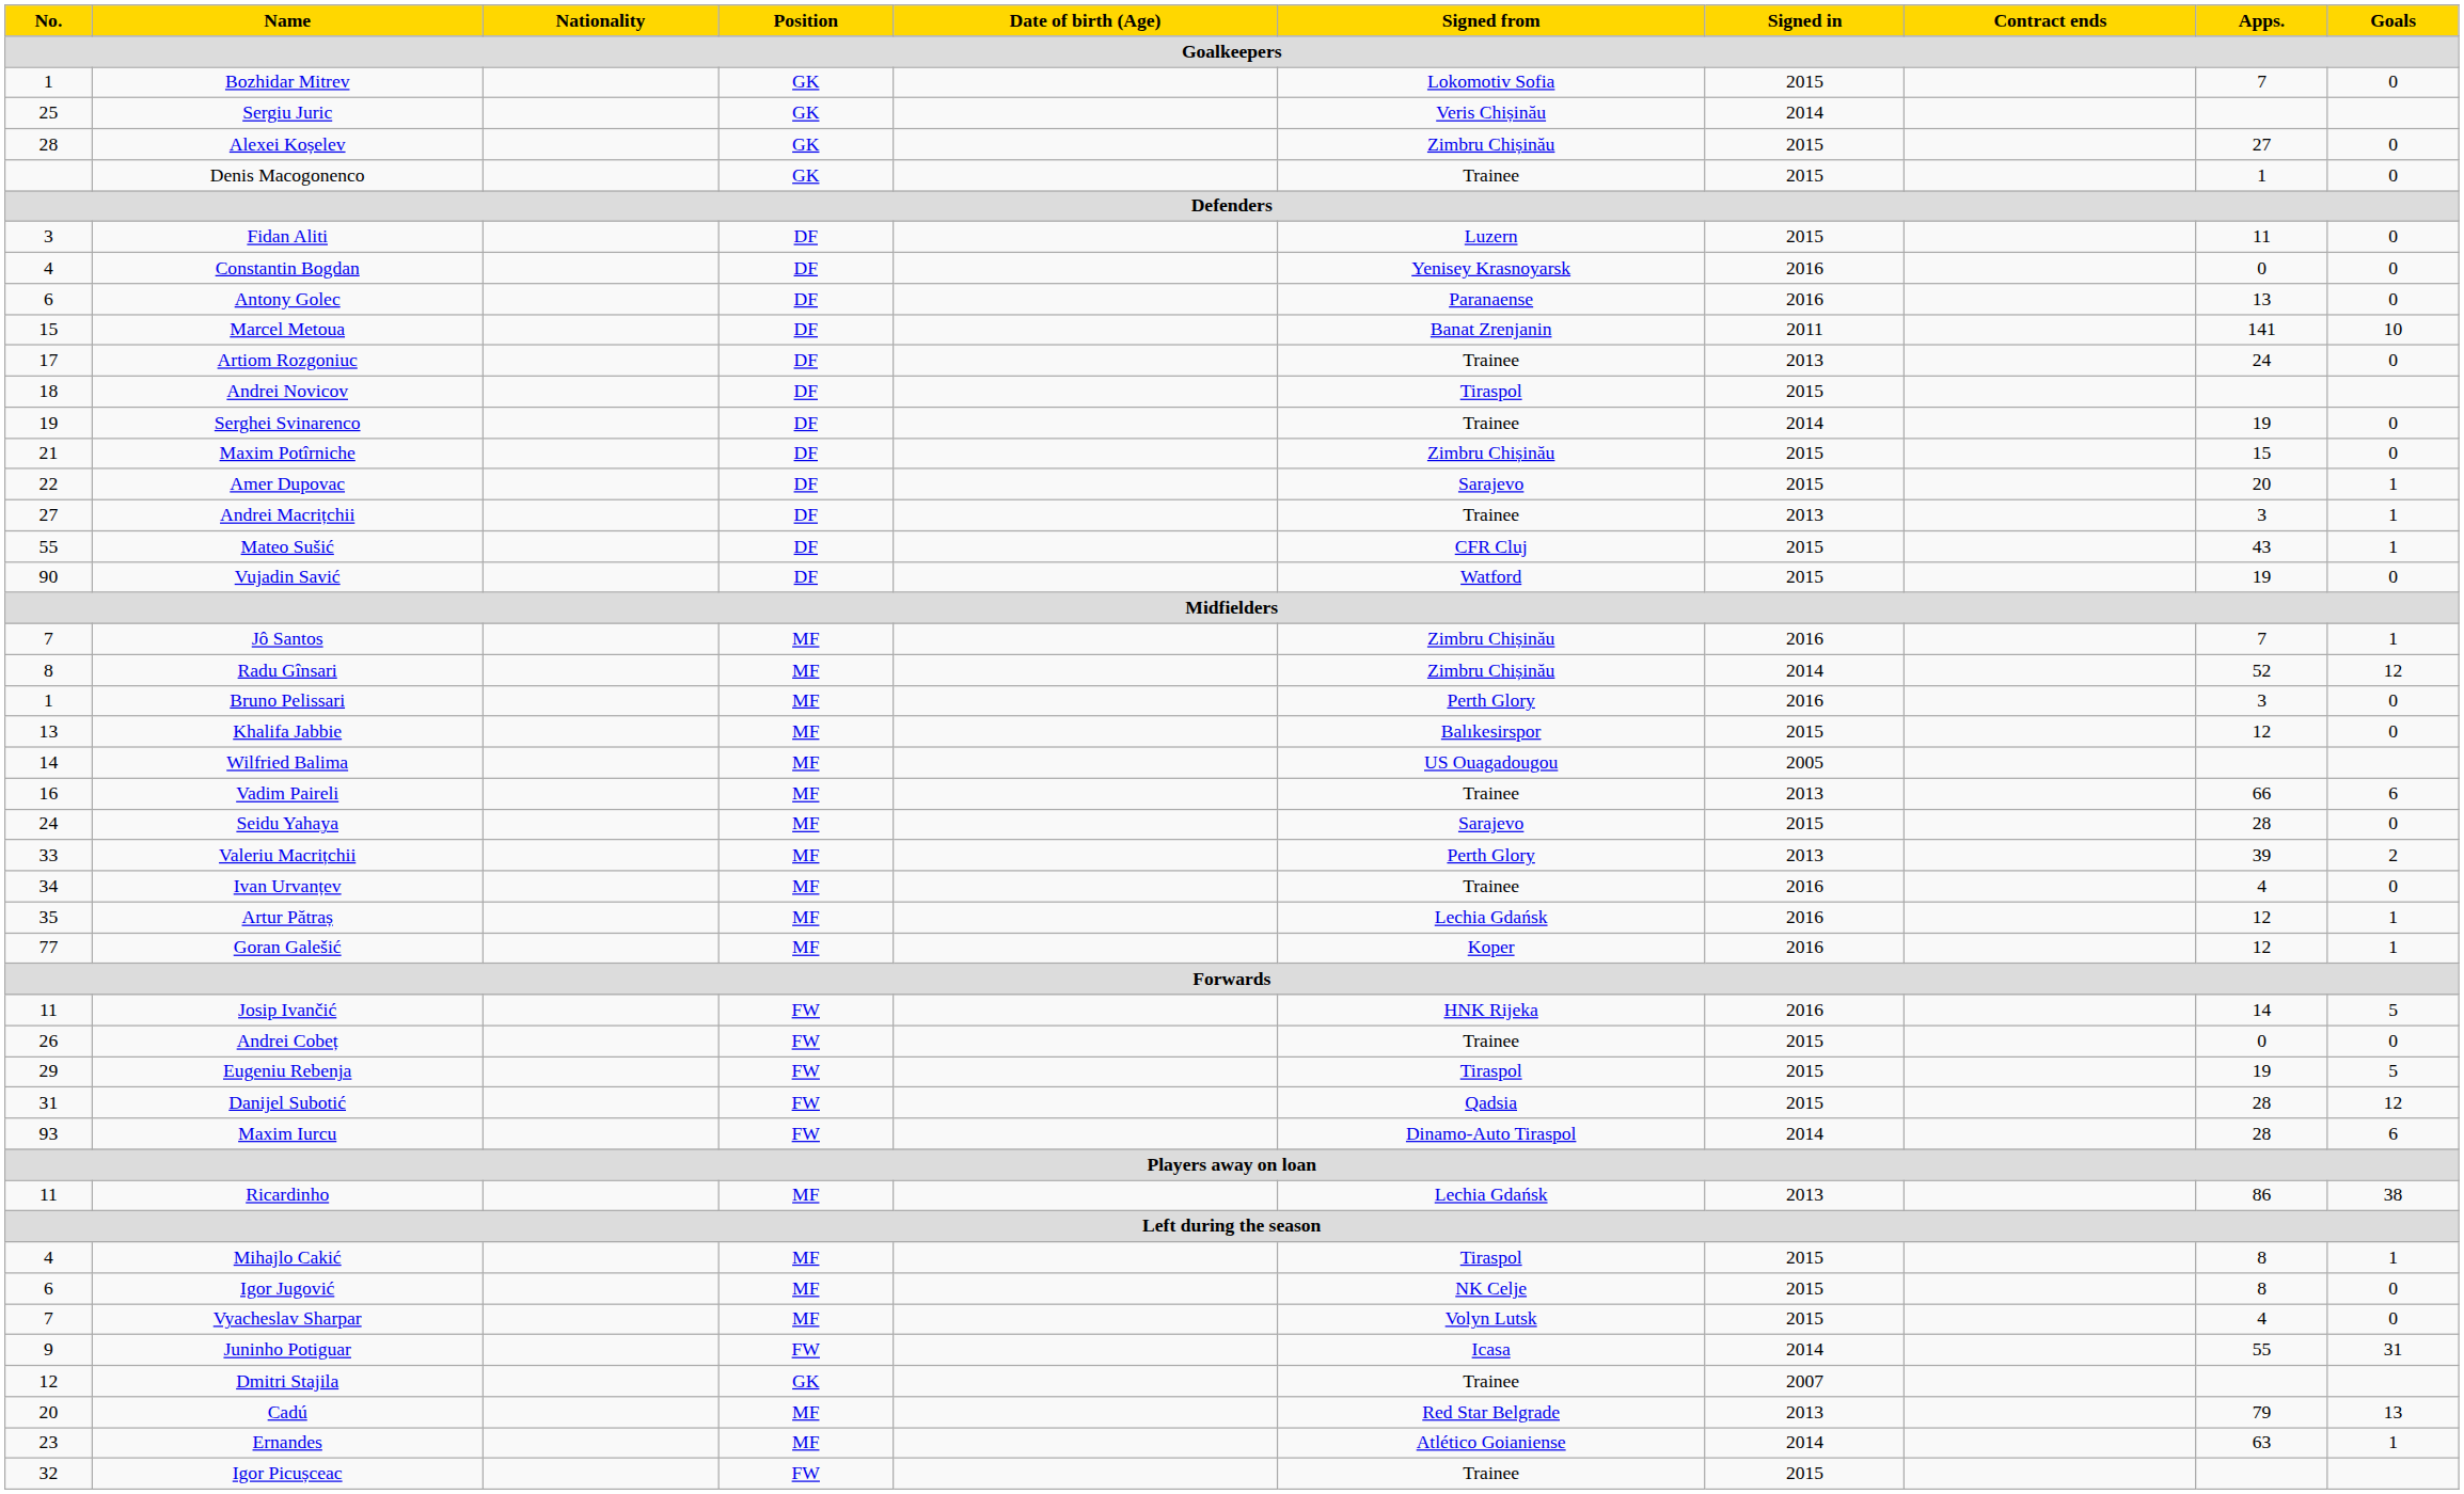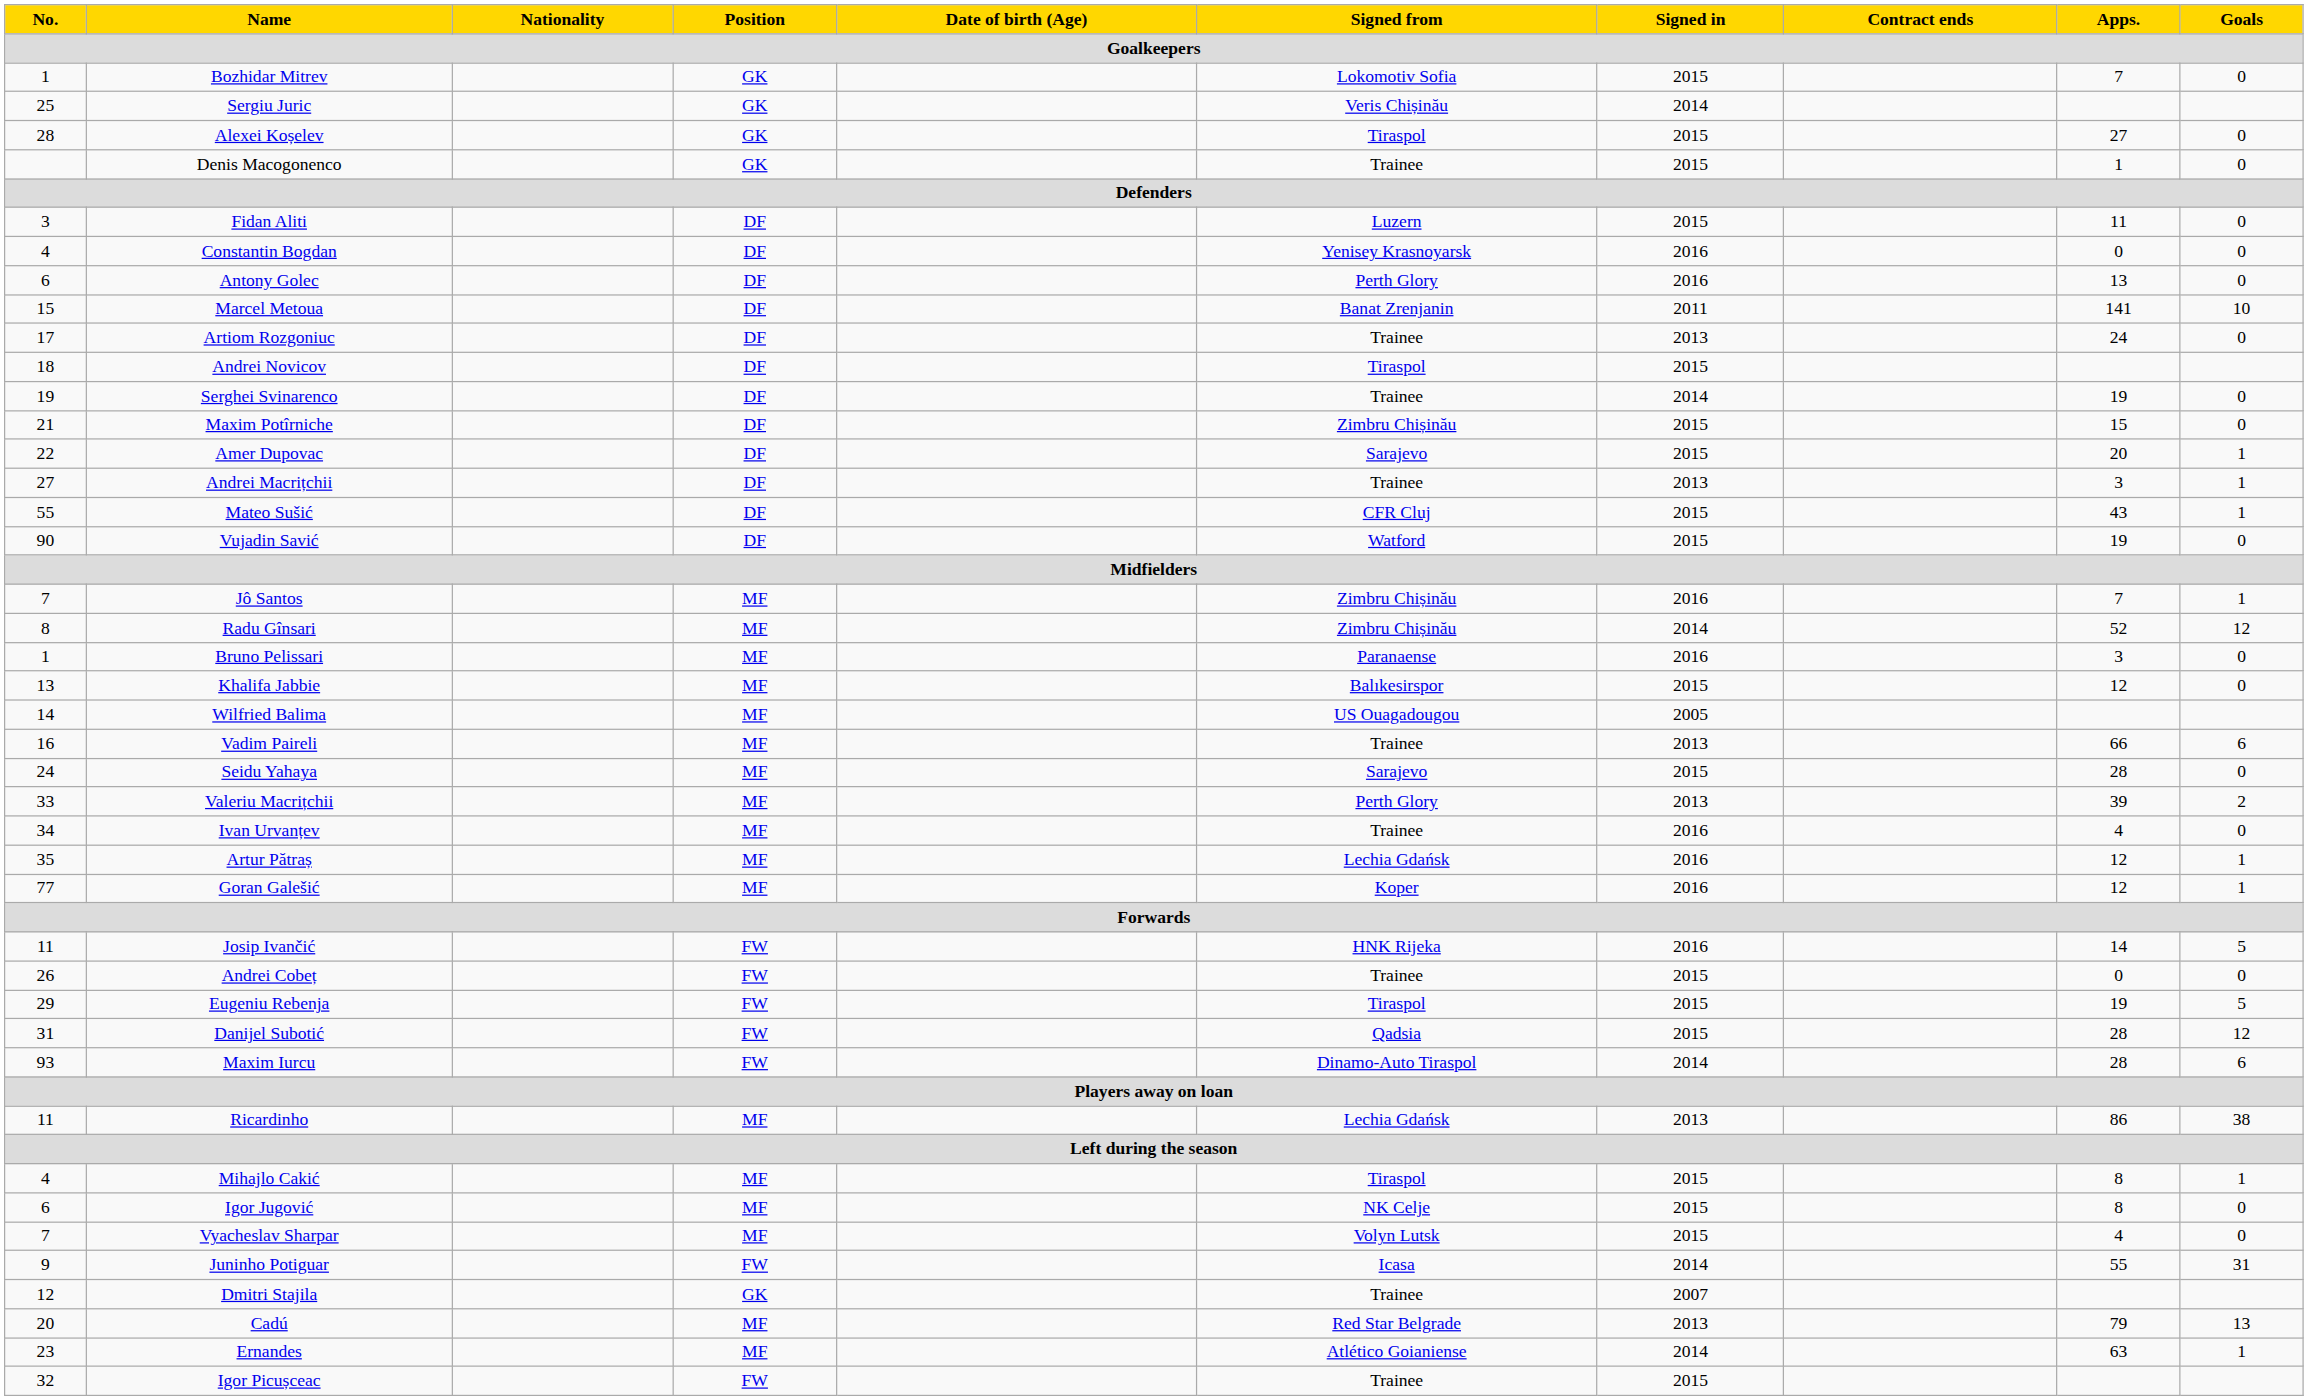 <table class="wikitable"  style="text-align:center; font-size:90%; width:95%;">
 <tr>
 <th style="background:gold; color:black; text-align:center;">No.</th>
 <th style="background:gold; color:black; text-align:center;">Name</th>
 <th style="background:gold; color:black; text-align:center;">Nationality</th>
 <th style="background:gold; color:black; text-align:center;">Position</th>
 <th style="background:gold; color:black; text-align:center;">Date of birth (Age)</th>
 <th style="background:gold; color:black; text-align:center;">Signed from</th>
 <th style="background:gold; color:black; text-align:center;">Signed in</th>
 <th style="background:gold; color:black; text-align:center;">Contract ends</th>
 <th style="background:gold; color:black; text-align:center;">Apps.</th>
 <th style="background:gold; color:black; text-align:center;">Goals</th>
 </tr>
 <tr>
 <th colspan=11  style="background:#dcdcdc; text-align:center;">Goalkeepers</th>
 </tr>
 <tr>
 <td>1</td>
 <td><a href='#'>Bozhidar Mitrev</a></td>
 <td></td>
 <td><a href='#'>GK</a></td>
 <td></td>
 <td><a href='#'>Lokomotiv Sofia</a></td>
 <td>2015</td>
 <td></td>
 <td>7</td>
 <td>0</td>
 </tr>
 <tr>
 <td>25</td>
 <td><a href='#'>Sergiu Juric</a></td>
 <td></td>
 <td><a href='#'>GK</a></td>
 <td></td>
 <td><a href='#'>Veris Chișinău</a></td>
 <td>2014</td>
 <td></td>
 <td></td>
 <td></td>
 </tr>
 <tr>
 <td>28</td>
 <td><a href='#'>Alexei Koșelev</a></td>
 <td></td>
 <td><a href='#'>GK</a></td>
 <td></td>
-<td><a href='#'>Zimbru Chișinău</a></td>
+<td><a href='#'>Tiraspol</a></td>
 <td>2015</td>
 <td></td>
 <td>27</td>
 <td>0</td>
 </tr>
 <tr>
 <td></td>
 <td>Denis Macogonenco</td>
 <td></td>
 <td><a href='#'>GK</a></td>
 <td></td>
 <td>Trainee</td>
 <td>2015</td>
 <td></td>
 <td>1</td>
 <td>0</td>
 </tr>
 <tr>
 <th colspan=11  style="background:#dcdcdc; text-align:center;">Defenders</th>
 </tr>
 <tr>
 <td>3</td>
 <td><a href='#'>Fidan Aliti</a></td>
 <td></td>
 <td><a href='#'>DF</a></td>
 <td></td>
 <td><a href='#'>Luzern</a></td>
 <td>2015</td>
 <td></td>
 <td>11</td>
 <td>0</td>
 </tr>
 <tr>
 <td>4</td>
 <td><a href='#'>Constantin Bogdan</a></td>
 <td></td>
 <td><a href='#'>DF</a></td>
 <td></td>
 <td><a href='#'>Yenisey Krasnoyarsk</a></td>
 <td>2016</td>
 <td></td>
 <td>0</td>
 <td>0</td>
 </tr>
 <tr>
 <td>6</td>
 <td><a href='#'>Antony Golec</a></td>
 <td></td>
 <td><a href='#'>DF</a></td>
 <td></td>
-<td><a href='#'>Paranaense</a></td>
+<td><a href='#'>Perth Glory</a></td>
 <td>2016</td>
 <td></td>
 <td>13</td>
 <td>0</td>
 </tr>
 <tr>
 <td>15</td>
 <td><a href='#'>Marcel Metoua</a></td>
 <td></td>
 <td><a href='#'>DF</a></td>
 <td></td>
 <td><a href='#'>Banat Zrenjanin</a></td>
 <td>2011</td>
 <td></td>
 <td>141</td>
 <td>10</td>
 </tr>
 <tr>
 <td>17</td>
 <td><a href='#'>Artiom Rozgoniuc</a></td>
 <td></td>
 <td><a href='#'>DF</a></td>
 <td></td>
 <td>Trainee</td>
 <td>2013</td>
 <td></td>
 <td>24</td>
 <td>0</td>
 </tr>
 <tr>
 <td>18</td>
 <td><a href='#'>Andrei Novicov</a></td>
 <td></td>
 <td><a href='#'>DF</a></td>
 <td></td>
 <td><a href='#'>Tiraspol</a></td>
 <td>2015</td>
 <td></td>
 <td></td>
 <td></td>
 </tr>
 <tr>
 <td>19</td>
 <td><a href='#'>Serghei Svinarenco</a></td>
 <td></td>
 <td><a href='#'>DF</a></td>
 <td></td>
 <td>Trainee</td>
 <td>2014</td>
 <td></td>
 <td>19</td>
 <td>0</td>
 </tr>
 <tr>
 <td>21</td>
 <td><a href='#'>Maxim Potîrniche</a></td>
 <td></td>
 <td><a href='#'>DF</a></td>
 <td></td>
 <td><a href='#'>Zimbru Chișinău</a></td>
 <td>2015</td>
 <td></td>
 <td>15</td>
 <td>0</td>
 </tr>
 <tr>
 <td>22</td>
 <td><a href='#'>Amer Dupovac</a></td>
 <td></td>
 <td><a href='#'>DF</a></td>
 <td></td>
 <td><a href='#'>Sarajevo</a></td>
 <td>2015</td>
 <td></td>
 <td>20</td>
 <td>1</td>
 </tr>
 <tr>
 <td>27</td>
 <td><a href='#'>Andrei Macrițchii</a></td>
 <td></td>
 <td><a href='#'>DF</a></td>
 <td></td>
 <td>Trainee</td>
 <td>2013</td>
 <td></td>
 <td>3</td>
 <td>1</td>
 </tr>
 <tr>
 <td>55</td>
 <td><a href='#'>Mateo Sušić</a></td>
 <td></td>
 <td><a href='#'>DF</a></td>
 <td></td>
 <td><a href='#'>CFR Cluj</a></td>
 <td>2015</td>
 <td></td>
 <td>43</td>
 <td>1</td>
 </tr>
 <tr>
 <td>90</td>
 <td><a href='#'>Vujadin Savić</a></td>
 <td></td>
 <td><a href='#'>DF</a></td>
 <td></td>
 <td><a href='#'>Watford</a></td>
 <td>2015</td>
 <td></td>
 <td>19</td>
 <td>0</td>
 </tr>
 <tr>
 <th colspan=11  style="background:#dcdcdc; text-align:center;">Midfielders</th>
 </tr>
 <tr>
 <td>7</td>
 <td><a href='#'>Jô Santos</a></td>
 <td></td>
 <td><a href='#'>MF</a></td>
 <td></td>
 <td><a href='#'>Zimbru Chișinău</a></td>
 <td>2016</td>
 <td></td>
 <td>7</td>
 <td>1</td>
 </tr>
 <tr>
 <td>8</td>
 <td><a href='#'>Radu Gînsari</a></td>
 <td></td>
 <td><a href='#'>MF</a></td>
 <td></td>
 <td><a href='#'>Zimbru Chișinău</a></td>
 <td>2014</td>
 <td></td>
 <td>52</td>
 <td>12</td>
 </tr>
 <tr>
 <td>1</td>
 <td><a href='#'>Bruno Pelissari</a></td>
 <td></td>
 <td><a href='#'>MF</a></td>
 <td></td>
-<td><a href='#'>Perth Glory</a></td>
+<td><a href='#'>Paranaense</a></td>
 <td>2016</td>
 <td></td>
 <td>3</td>
 <td>0</td>
 </tr>
 <tr>
 <td>13</td>
 <td><a href='#'>Khalifa Jabbie</a></td>
 <td></td>
 <td><a href='#'>MF</a></td>
 <td></td>
 <td><a href='#'>Balıkesirspor</a></td>
 <td>2015</td>
 <td></td>
 <td>12</td>
 <td>0</td>
 </tr>
 <tr>
 <td>14</td>
 <td><a href='#'>Wilfried Balima</a></td>
 <td></td>
 <td><a href='#'>MF</a></td>
 <td></td>
 <td><a href='#'>US Ouagadougou</a></td>
 <td>2005</td>
 <td></td>
 <td></td>
 <td></td>
 </tr>
 <tr>
 <td>16</td>
 <td><a href='#'>Vadim Paireli</a></td>
 <td></td>
 <td><a href='#'>MF</a></td>
 <td></td>
 <td>Trainee</td>
 <td>2013</td>
 <td></td>
 <td>66</td>
 <td>6</td>
 </tr>
 <tr>
 <td>24</td>
 <td><a href='#'>Seidu Yahaya</a></td>
 <td></td>
 <td><a href='#'>MF</a></td>
 <td></td>
 <td><a href='#'>Sarajevo</a></td>
 <td>2015</td>
 <td></td>
 <td>28</td>
 <td>0</td>
 </tr>
 <tr>
 <td>33</td>
 <td><a href='#'>Valeriu Macrițchii</a></td>
 <td></td>
 <td><a href='#'>MF</a></td>
 <td></td>
 <td><a href='#'>Perth Glory</a></td>
 <td>2013</td>
 <td></td>
 <td>39</td>
 <td>2</td>
 </tr>
 <tr>
 <td>34</td>
 <td><a href='#'>Ivan Urvanțev</a></td>
 <td></td>
 <td><a href='#'>MF</a></td>
 <td></td>
 <td>Trainee</td>
 <td>2016</td>
 <td></td>
 <td>4</td>
 <td>0</td>
 </tr>
 <tr>
 <td>35</td>
 <td><a href='#'>Artur Pătraș</a></td>
 <td></td>
 <td><a href='#'>MF</a></td>
 <td></td>
 <td><a href='#'>Lechia Gdańsk</a></td>
 <td>2016</td>
 <td></td>
 <td>12</td>
 <td>1</td>
 </tr>
 <tr>
 <td>77</td>
 <td><a href='#'>Goran Galešić</a></td>
 <td></td>
 <td><a href='#'>MF</a></td>
 <td></td>
 <td><a href='#'>Koper</a></td>
 <td>2016</td>
 <td></td>
 <td>12</td>
 <td>1</td>
 </tr>
 <tr>
 <th colspan=11  style="background:#dcdcdc; text-align:center;">Forwards</th>
 </tr>
 <tr>
 <td>11</td>
 <td><a href='#'>Josip Ivančić</a></td>
 <td></td>
 <td><a href='#'>FW</a></td>
 <td></td>
 <td><a href='#'>HNK Rijeka</a></td>
 <td>2016</td>
 <td></td>
 <td>14</td>
 <td>5</td>
 </tr>
 <tr>
 <td>26</td>
 <td><a href='#'>Andrei Cobeț</a></td>
 <td></td>
 <td><a href='#'>FW</a></td>
 <td></td>
 <td>Trainee</td>
 <td>2015</td>
 <td></td>
 <td>0</td>
 <td>0</td>
 </tr>
 <tr>
 <td>29</td>
 <td><a href='#'>Eugeniu Rebenja</a></td>
 <td></td>
 <td><a href='#'>FW</a></td>
 <td></td>
 <td><a href='#'>Tiraspol</a></td>
 <td>2015</td>
 <td></td>
 <td>19</td>
 <td>5</td>
 </tr>
 <tr>
 <td>31</td>
 <td><a href='#'>Danijel Subotić</a></td>
 <td></td>
 <td><a href='#'>FW</a></td>
 <td></td>
 <td><a href='#'>Qadsia</a></td>
 <td>2015</td>
 <td></td>
 <td>28</td>
 <td>12</td>
 </tr>
 <tr>
 <td>93</td>
 <td><a href='#'>Maxim Iurcu</a></td>
 <td></td>
 <td><a href='#'>FW</a></td>
 <td></td>
 <td><a href='#'>Dinamo-Auto Tiraspol</a></td>
 <td>2014</td>
 <td></td>
 <td>28</td>
 <td>6</td>
 </tr>
 <tr>
 <th colspan=11  style="background:#dcdcdc; text-align:center;">Players away on loan</th>
 </tr>
 <tr>
 <td>11</td>
 <td><a href='#'>Ricardinho</a></td>
 <td></td>
 <td><a href='#'>MF</a></td>
 <td></td>
 <td><a href='#'>Lechia Gdańsk</a></td>
 <td>2013</td>
 <td></td>
 <td>86</td>
 <td>38</td>
 </tr>
 <tr>
 <th colspan=11  style="background:#dcdcdc; text-align:center;">Left during the season</th>
 </tr>
 <tr>
 <td>4</td>
 <td><a href='#'>Mihajlo Cakić</a></td>
 <td></td>
 <td><a href='#'>MF</a></td>
 <td></td>
 <td><a href='#'>Tiraspol</a></td>
 <td>2015</td>
 <td></td>
 <td>8</td>
 <td>1</td>
 </tr>
 <tr>
 <td>6</td>
 <td><a href='#'>Igor Jugović</a></td>
 <td></td>
 <td><a href='#'>MF</a></td>
 <td></td>
 <td><a href='#'>NK Celje</a></td>
 <td>2015</td>
 <td></td>
 <td>8</td>
 <td>0</td>
 </tr>
 <tr>
 <td>7</td>
 <td><a href='#'>Vyacheslav Sharpar</a></td>
 <td></td>
 <td><a href='#'>MF</a></td>
 <td></td>
 <td><a href='#'>Volyn Lutsk</a></td>
 <td>2015</td>
 <td></td>
 <td>4</td>
 <td>0</td>
 </tr>
 <tr>
 <td>9</td>
 <td><a href='#'>Juninho Potiguar</a></td>
 <td></td>
 <td><a href='#'>FW</a></td>
 <td></td>
 <td><a href='#'>Icasa</a></td>
 <td>2014</td>
 <td></td>
 <td>55</td>
 <td>31</td>
 </tr>
 <tr>
 <td>12</td>
 <td><a href='#'>Dmitri Stajila</a></td>
 <td></td>
 <td><a href='#'>GK</a></td>
 <td></td>
 <td>Trainee</td>
 <td>2007</td>
 <td></td>
 <td></td>
 <td></td>
 </tr>
 <tr>
 <td>20</td>
 <td><a href='#'>Cadú</a></td>
 <td></td>
 <td><a href='#'>MF</a></td>
 <td></td>
 <td><a href='#'>Red Star Belgrade</a></td>
 <td>2013</td>
 <td></td>
 <td>79</td>
 <td>13</td>
 </tr>
 <tr>
 <td>23</td>
 <td><a href='#'>Ernandes</a></td>
 <td></td>
 <td><a href='#'>MF</a></td>
 <td></td>
 <td><a href='#'>Atlético Goianiense</a></td>
 <td>2014</td>
 <td></td>
 <td>63</td>
 <td>1</td>
 </tr>
 <tr>
 <td>32</td>
 <td><a href='#'>Igor Picușceac</a></td>
 <td></td>
 <td><a href='#'>FW</a></td>
 <td></td>
 <td>Trainee</td>
 <td>2015</td>
 <td></td>
 <td></td>
 <td></td>
 </tr>
 </table>
